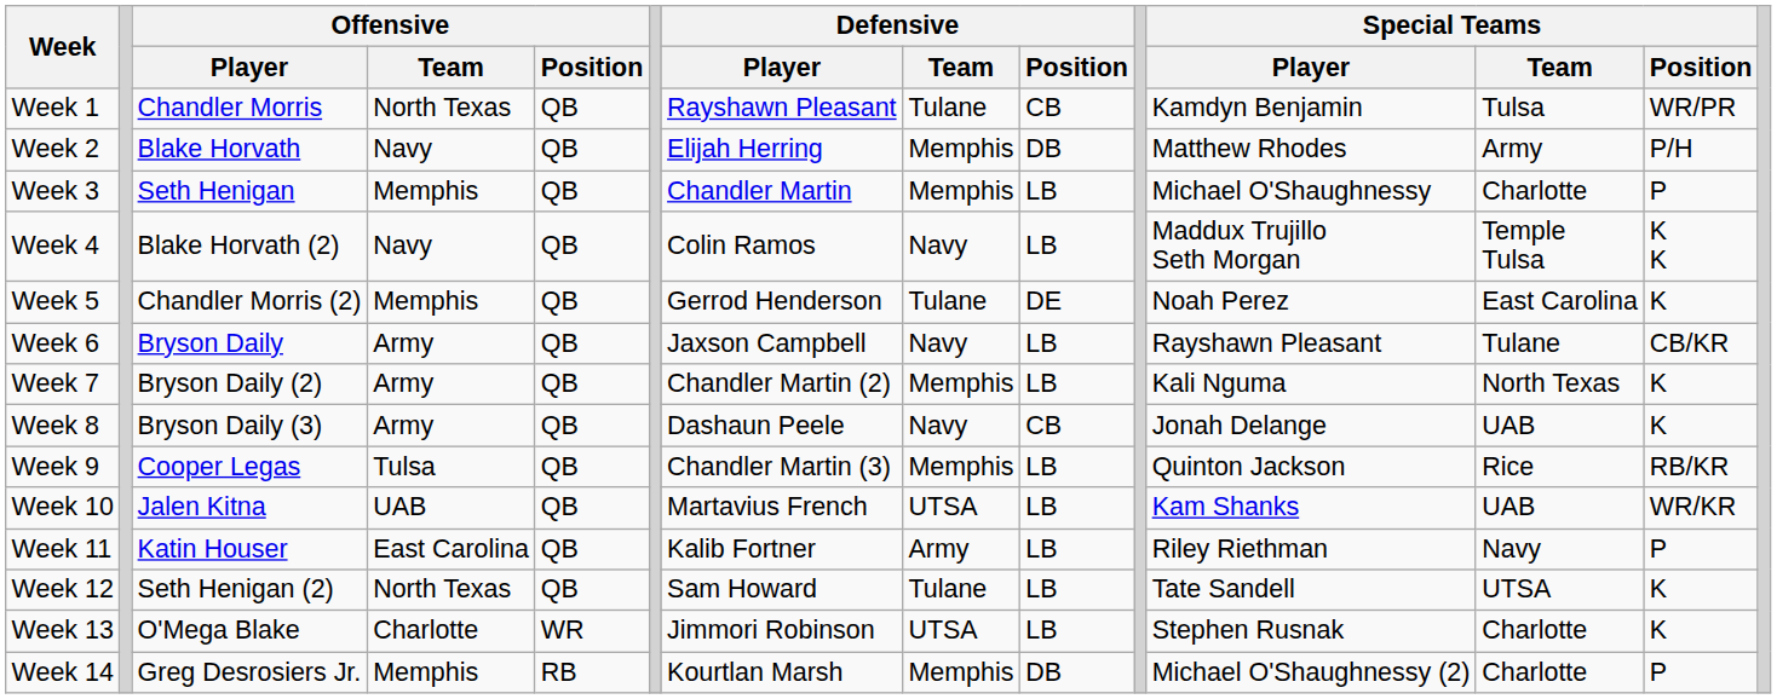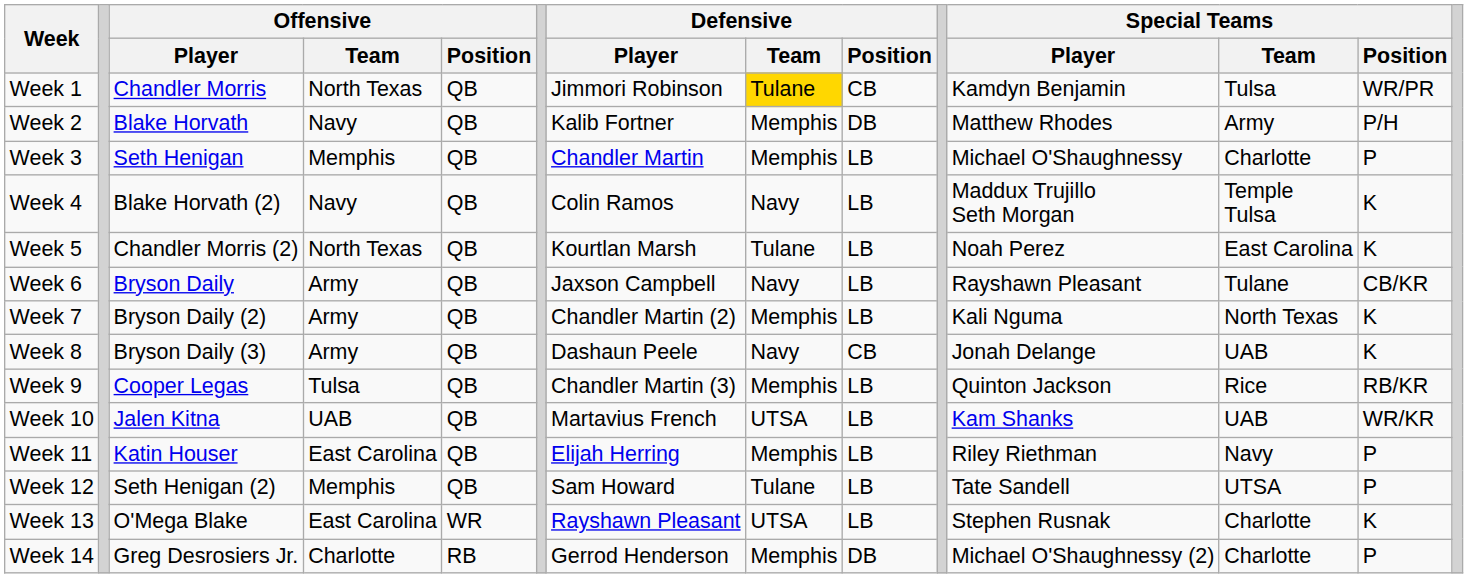 <table class="wikitable" border="1">
 <tr>
 <th rowspan="2">Week</th>
 <th rowSpan="16" style="background-color:lightgrey;"></th>
 <th colspan="3">Offensive</th>
 <th rowSpan="16" style="background-color:lightgrey;"></th>
 <th colspan="3">Defensive</th>
 <th rowSpan="16" style="background-color:lightgrey;"></th>
 <th colspan="3">Special Teams</th>
 <th rowSpan="16" style="background-color:lightgrey;"></th>
 </tr>
 <tr>
 <th>Player</th>
 <th>Team</th>
 <th>Position</th>
 <th>Player</th>
 <th>Team</th>
 <th>Position</th>
 <th>Player</th>
 <th>Team</th>
 <th>Position</th>
 </tr>
 <tr>
 <td>Week 1</td>
 <td><a href='#'>Chandler Morris</a></td>
 <td>North Texas</td>
 <td>QB</td>
-<td><a href='#'>Rayshawn Pleasant</a></td>
-<td>Tulane</td>
+<td>Jimmori Robinson</td>
+<td style="background: gold;">Tulane</td>
 <td>CB</td>
 <td>Kamdyn Benjamin</td>
 <td>Tulsa</td>
 <td>WR/PR</td>
 </tr>
 <tr>
 <td>Week 2</td>
 <td><a href='#'>Blake Horvath</a></td>
 <td>Navy</td>
 <td>QB</td>
-<td><a href='#'>Elijah Herring</a></td>
+<td>Kalib Fortner</td>
 <td>Memphis</td>
 <td>DB</td>
 <td>Matthew Rhodes</td>
 <td>Army</td>
 <td>P/H</td>
 </tr>
 <tr>
 <td>Week 3</td>
 <td><a href='#'>Seth Henigan</a></td>
 <td>Memphis</td>
 <td>QB</td>
 <td><a href='#'>Chandler Martin</a></td>
 <td>Memphis</td>
 <td>LB</td>
 <td>Michael O'Shaughnessy</td>
 <td>Charlotte</td>
 <td>P</td>
 </tr>
 <tr>
 <td>Week 4</td>
 <td>Blake Horvath (2)</td>
 <td>Navy</td>
 <td>QB</td>
 <td>Colin Ramos</td>
 <td>Navy</td>
 <td>LB</td>
 <td>Maddux Trujillo<br>Seth Morgan</td>
 <td>Temple<br>Tulsa</td>
-<td>K<br>K</td>
+<td>K</td>
 </tr>
 <tr>
 <td>Week 5</td>
 <td>Chandler Morris (2)</td>
-<td>Memphis</td>
+<td>North Texas</td>
 <td>QB</td>
-<td>Gerrod Henderson</td>
+<td>Kourtlan Marsh</td>
 <td>Tulane</td>
-<td>DE</td>
+<td>LB</td>
 <td>Noah Perez</td>
 <td>East Carolina</td>
 <td>K</td>
 </tr>
 <tr>
 <td>Week 6</td>
 <td><a href='#'>Bryson Daily</a></td>
 <td>Army</td>
 <td>QB</td>
 <td>Jaxson Campbell</td>
 <td>Navy</td>
 <td>LB</td>
 <td>Rayshawn Pleasant</td>
 <td>Tulane</td>
 <td>CB/KR</td>
 </tr>
 <tr>
 <td>Week 7</td>
 <td>Bryson Daily (2)</td>
 <td>Army</td>
 <td>QB</td>
 <td>Chandler Martin (2)</td>
 <td>Memphis</td>
 <td>LB</td>
 <td>Kali Nguma</td>
 <td>North Texas</td>
 <td>K</td>
 </tr>
 <tr>
 <td>Week 8</td>
 <td>Bryson Daily (3)</td>
 <td>Army</td>
 <td>QB</td>
 <td>Dashaun Peele</td>
 <td>Navy</td>
 <td>CB</td>
 <td>Jonah Delange</td>
 <td>UAB</td>
 <td>K</td>
 </tr>
 <tr>
 <td>Week 9</td>
 <td><a href='#'>Cooper Legas</a></td>
 <td>Tulsa</td>
 <td>QB</td>
 <td>Chandler Martin (3)</td>
 <td>Memphis</td>
 <td>LB</td>
 <td>Quinton Jackson</td>
 <td>Rice</td>
 <td>RB/KR</td>
 </tr>
 <tr>
 <td>Week 10</td>
 <td><a href='#'>Jalen Kitna</a></td>
 <td>UAB</td>
 <td>QB</td>
 <td>Martavius French</td>
 <td>UTSA</td>
 <td>LB</td>
 <td><a href='#'>Kam Shanks</a></td>
 <td>UAB</td>
 <td>WR/KR</td>
 </tr>
 <tr>
 <td>Week 11</td>
 <td><a href='#'>Katin Houser</a></td>
 <td>East Carolina</td>
 <td>QB</td>
-<td>Kalib Fortner</td>
-<td>Army</td>
+<td><a href='#'>Elijah Herring</a></td>
+<td>Memphis</td>
 <td>LB</td>
 <td>Riley Riethman</td>
 <td>Navy</td>
 <td>P</td>
 </tr>
 <tr>
 <td>Week 12</td>
 <td>Seth Henigan (2)</td>
-<td>North Texas</td>
+<td>Memphis</td>
 <td>QB</td>
 <td>Sam Howard</td>
 <td>Tulane</td>
 <td>LB</td>
 <td>Tate Sandell</td>
 <td>UTSA</td>
-<td>K</td>
+<td>P</td>
 </tr>
 <tr>
 <td>Week 13</td>
 <td>O'Mega Blake</td>
-<td>Charlotte</td>
+<td>East Carolina</td>
 <td>WR</td>
-<td>Jimmori Robinson</td>
+<td><a href='#'>Rayshawn Pleasant</a></td>
 <td>UTSA</td>
 <td>LB</td>
 <td>Stephen Rusnak</td>
 <td>Charlotte</td>
 <td>K</td>
 </tr>
 <tr>
 <td>Week 14</td>
 <td>Greg Desrosiers Jr.</td>
-<td>Memphis</td>
+<td>Charlotte</td>
 <td>RB</td>
-<td>Kourtlan Marsh</td>
+<td>Gerrod Henderson</td>
 <td>Memphis</td>
 <td>DB</td>
 <td>Michael O'Shaughnessy (2)</td>
 <td>Charlotte</td>
 <td>P</td>
 </tr>
 </table>
